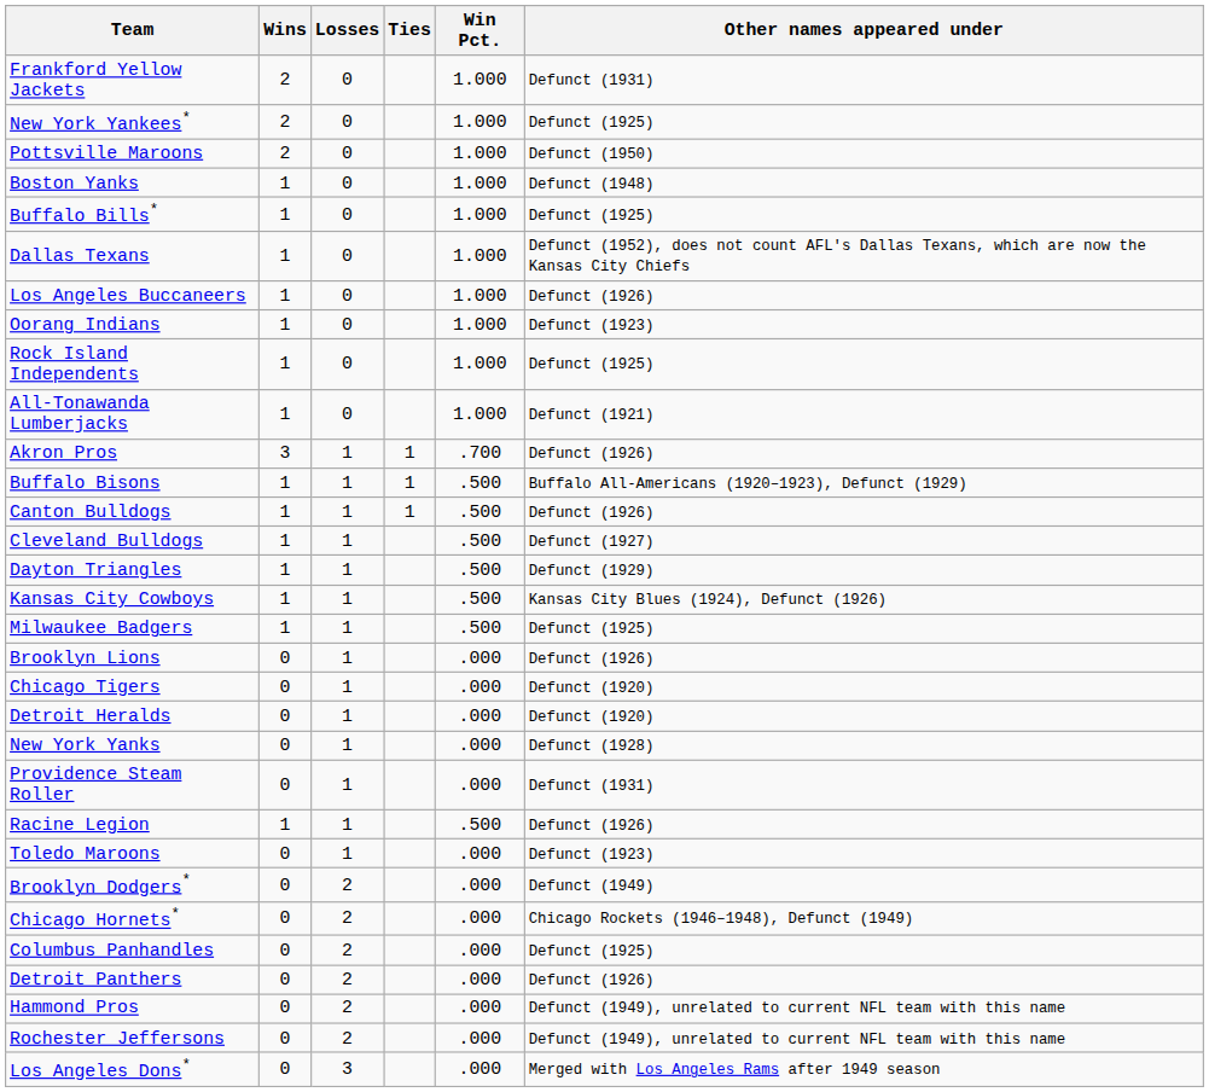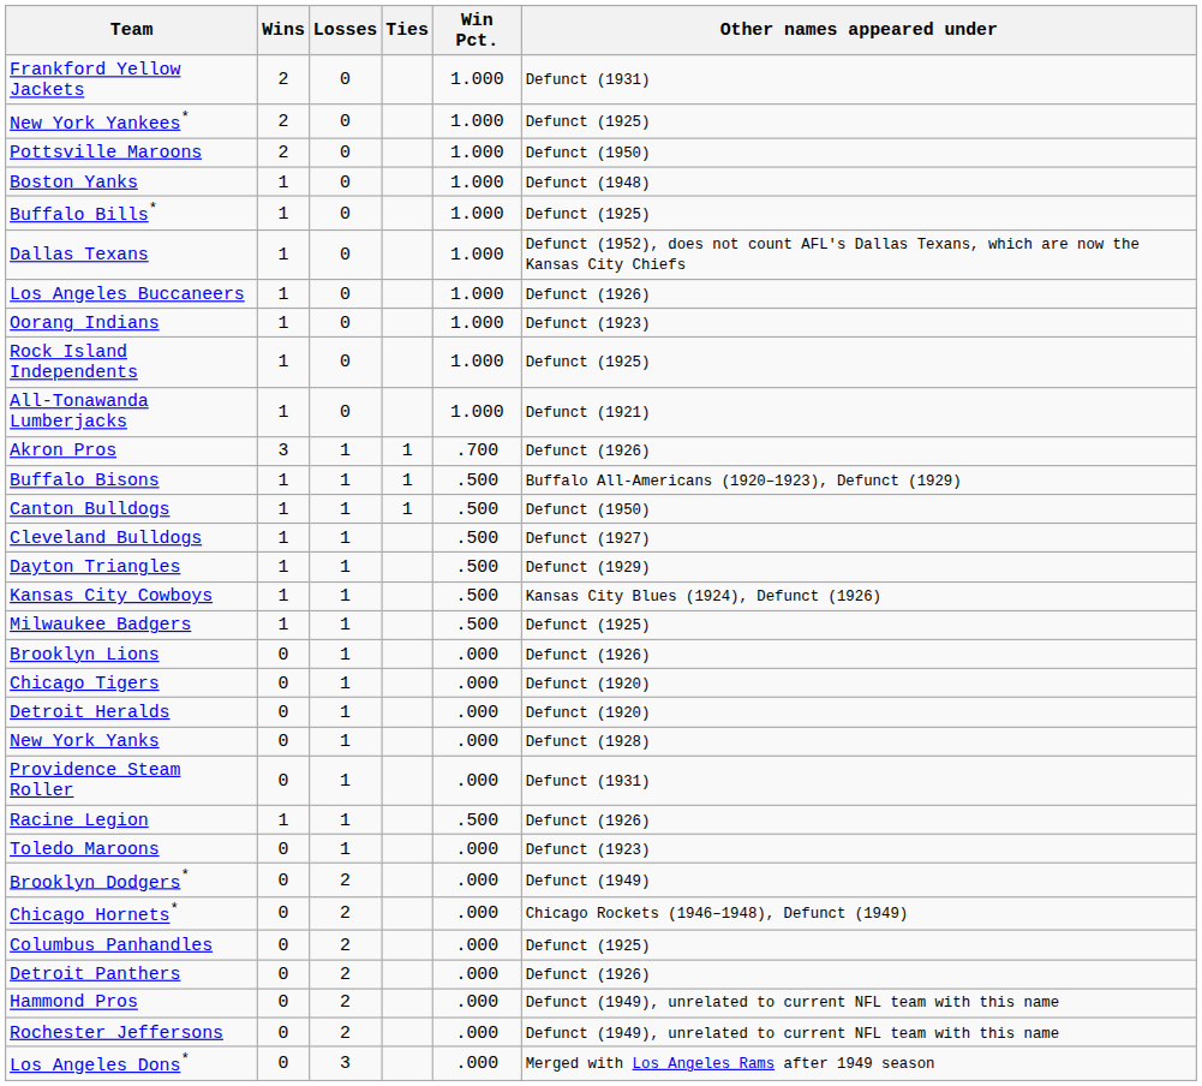 <table class="wikitable sortable" style="text-align:center;">
 <tr style="background: #e3e3e3;"|>
 <th>Team</th>
 <th>Wins</th>
 <th>Losses</th>
 <th>Ties</th>
 <th>Win Pct.</th>
 <th>Other names appeared under</th>
 </tr>
 <tr>
 <td align=left><a href='#'>Frankford Yellow Jackets</a></td>
 <td>2</td>
 <td>0</td>
 <td> </td>
 <td>1.000</td>
 <td align=left><small>Defunct (1931)</small></td>
 </tr>
 <tr>
 <td align=left><a href='#'>New York Yankees</a><sup>*</sup></td>
 <td>2</td>
 <td>0</td>
 <td> </td>
 <td>1.000</td>
 <td align=left><small>Defunct (1925)</small></td>
 </tr>
 <tr>
 <td align=left><a href='#'>Pottsville Maroons</a></td>
 <td>2</td>
 <td>0</td>
 <td> </td>
 <td>1.000</td>
 <td align=left><small>Defunct (1950)</small></td>
 </tr>
 <tr>
 <td align=left><a href='#'>Boston Yanks</a></td>
 <td>1</td>
 <td>0</td>
 <td> </td>
 <td>1.000</td>
 <td align=left><small>Defunct (1948)</small></td>
 </tr>
 <tr>
 <td align=left><a href='#'>Buffalo Bills</a><sup>*</sup></td>
 <td>1</td>
 <td>0</td>
 <td> </td>
 <td>1.000</td>
 <td align=left><small>Defunct (1925)</small></td>
 </tr>
 <tr>
 <td align=left><a href='#'>Dallas Texans</a></td>
 <td>1</td>
 <td>0</td>
 <td> </td>
 <td>1.000</td>
 <td align=left><small>Defunct (1952), does not count AFL's Dallas Texans, which are now the Kansas City Chiefs</small></td>
 </tr>
 <tr>
 <td align=left><a href='#'>Los Angeles Buccaneers</a></td>
 <td>1</td>
 <td>0</td>
 <td> </td>
 <td>1.000</td>
 <td align=left><small>Defunct (1926)</small></td>
 </tr>
 <tr>
 <td align=left><a href='#'>Oorang Indians</a></td>
 <td>1</td>
 <td>0</td>
 <td> </td>
 <td>1.000</td>
 <td align=left><small>Defunct (1923)</small></td>
 </tr>
 <tr>
 <td align=left><a href='#'>Rock Island Independents</a></td>
 <td>1</td>
 <td>0</td>
 <td> </td>
 <td>1.000</td>
 <td align=left><small>Defunct (1925)</small></td>
 </tr>
 <tr>
 <td align=left><a href='#'>All-Tonawanda Lumberjacks</a></td>
 <td>1</td>
 <td>0</td>
 <td> </td>
 <td>1.000</td>
 <td align=left><small>Defunct (1921)</small></td>
 </tr>
 <tr>
 <td align=left><a href='#'>Akron Pros</a></td>
 <td>3</td>
 <td>1</td>
 <td>1</td>
 <td>.700</td>
 <td align=left><small>Defunct (1926)</small></td>
 </tr>
 <tr>
 <td align=left><a href='#'>Buffalo Bisons</a></td>
 <td>1</td>
 <td>1</td>
 <td>1</td>
 <td>.500</td>
 <td align=left><small>Buffalo All-Americans (1920–1923), Defunct (1929)</small></td>
 </tr>
 <tr>
 <td align=left><a href='#'>Canton Bulldogs</a></td>
 <td>1</td>
 <td>1</td>
 <td>1</td>
 <td>.500</td>
-<td align=left><small>Defunct (1926)</small></td>
+<td align=left><small>Defunct (1950)</small></td>
 </tr>
 <tr>
 <td align=left><a href='#'>Cleveland Bulldogs</a></td>
 <td>1</td>
 <td>1</td>
 <td> </td>
 <td>.500</td>
 <td align=left><small>Defunct (1927)</small></td>
 </tr>
 <tr>
 <td align=left><a href='#'>Dayton Triangles</a></td>
 <td>1</td>
 <td>1</td>
 <td> </td>
 <td>.500</td>
 <td align=left><small>Defunct (1929)</small></td>
 </tr>
 <tr>
 <td align=left><a href='#'>Kansas City Cowboys</a></td>
 <td>1</td>
 <td>1</td>
 <td> </td>
 <td>.500</td>
 <td align=left><small>Kansas City Blues (1924), Defunct (1926)</small></td>
 </tr>
 <tr>
 <td align=left><a href='#'>Milwaukee Badgers</a></td>
 <td>1</td>
 <td>1</td>
 <td> </td>
 <td>.500</td>
 <td align=left><small>Defunct (1925)</small></td>
 </tr>
 <tr>
 <td align=left><a href='#'>Brooklyn Lions</a></td>
 <td>0</td>
 <td>1</td>
 <td> </td>
 <td>.000</td>
 <td align=left><small>Defunct (1926)</small></td>
 </tr>
 <tr>
 <td align=left><a href='#'>Chicago Tigers</a></td>
 <td>0</td>
 <td>1</td>
 <td> </td>
 <td>.000</td>
 <td align=left><small>Defunct (1920)</small></td>
 </tr>
 <tr>
 <td align=left><a href='#'>Detroit Heralds</a></td>
 <td>0</td>
 <td>1</td>
 <td> </td>
 <td>.000</td>
 <td align=left><small>Defunct (1920)</small></td>
 </tr>
 <tr>
 <td align=left><a href='#'>New York Yanks</a></td>
 <td>0</td>
 <td>1</td>
 <td> </td>
 <td>.000</td>
 <td align=left><small>Defunct (1928)</small></td>
 </tr>
 <tr>
 <td align=left><a href='#'>Providence Steam Roller</a></td>
 <td>0</td>
 <td>1</td>
 <td> </td>
 <td>.000</td>
 <td align=left><small>Defunct (1931)</small></td>
 </tr>
 <tr>
 <td align=left><a href='#'>Racine Legion</a></td>
 <td>1</td>
 <td>1</td>
 <td> </td>
 <td>.500</td>
 <td align=left><small>Defunct (1926)</small></td>
 </tr>
 <tr>
 <td align=left><a href='#'>Toledo Maroons</a></td>
 <td>0</td>
 <td>1</td>
 <td> </td>
 <td>.000</td>
 <td align=left><small>Defunct (1923)</small></td>
 </tr>
 <tr>
 <td align=left><a href='#'>Brooklyn Dodgers</a><sup>*</sup></td>
 <td>0</td>
 <td>2</td>
 <td> </td>
 <td>.000</td>
 <td align=left><small>Defunct (1949)</small></td>
 </tr>
 <tr>
 <td align=left><a href='#'>Chicago Hornets</a><sup>*</sup></td>
 <td>0</td>
 <td>2</td>
 <td> </td>
 <td>.000</td>
 <td align=left><small>Chicago Rockets (1946–1948), Defunct (1949)</small></td>
 </tr>
 <tr>
 <td align=left><a href='#'>Columbus Panhandles</a></td>
 <td>0</td>
 <td>2</td>
 <td> </td>
 <td>.000</td>
 <td align=left><small>Defunct (1925)</small></td>
 </tr>
 <tr>
 <td align=left><a href='#'>Detroit Panthers</a></td>
 <td>0</td>
 <td>2</td>
 <td> </td>
 <td>.000</td>
 <td align=left><small>Defunct (1926)</small></td>
 </tr>
 <tr>
 <td align=left><a href='#'>Hammond Pros</a></td>
 <td>0</td>
 <td>2</td>
 <td> </td>
 <td>.000</td>
 <td align=left><small>Defunct (1949), unrelated to current NFL team with this name</small></td>
 </tr>
 <tr>
 <td align=left><a href='#'>Rochester Jeffersons</a></td>
 <td>0</td>
 <td>2</td>
 <td> </td>
 <td>.000</td>
 <td align=left><small>Defunct (1949), unrelated to current NFL team with this name</small></td>
 </tr>
 <tr>
 <td align=left><a href='#'>Los Angeles Dons</a><sup>*</sup></td>
 <td>0</td>
 <td>3</td>
 <td> </td>
 <td>.000</td>
 <td align=left><small>Merged with <a href='#'>Los Angeles Rams</a> after 1949 season</small></td>
 </tr>
 </table>
